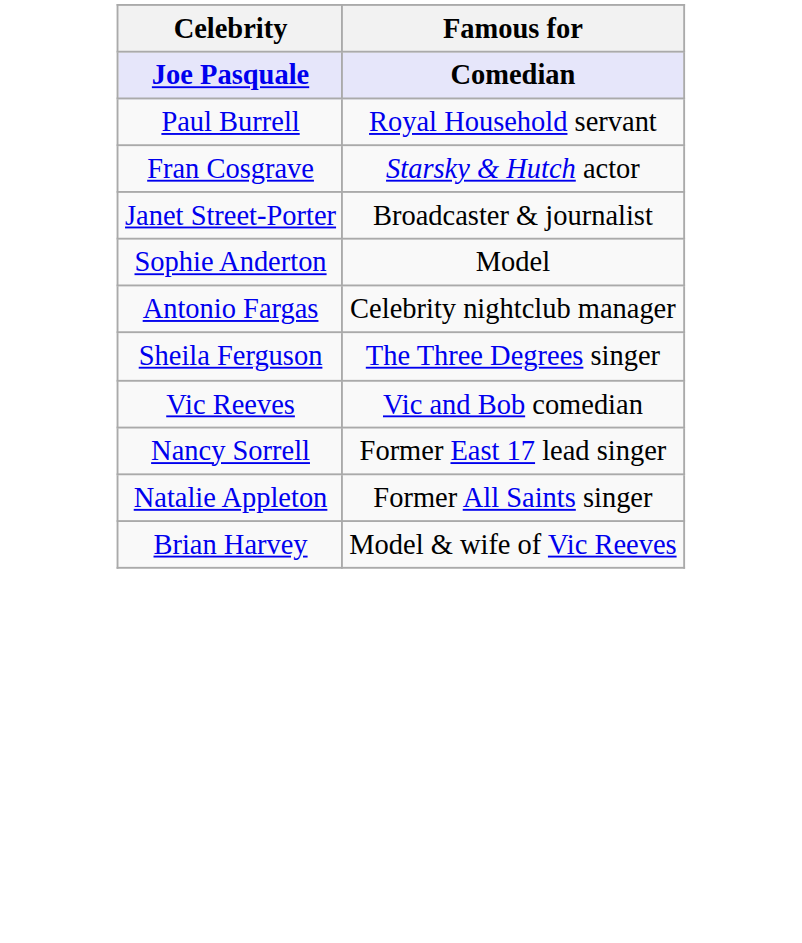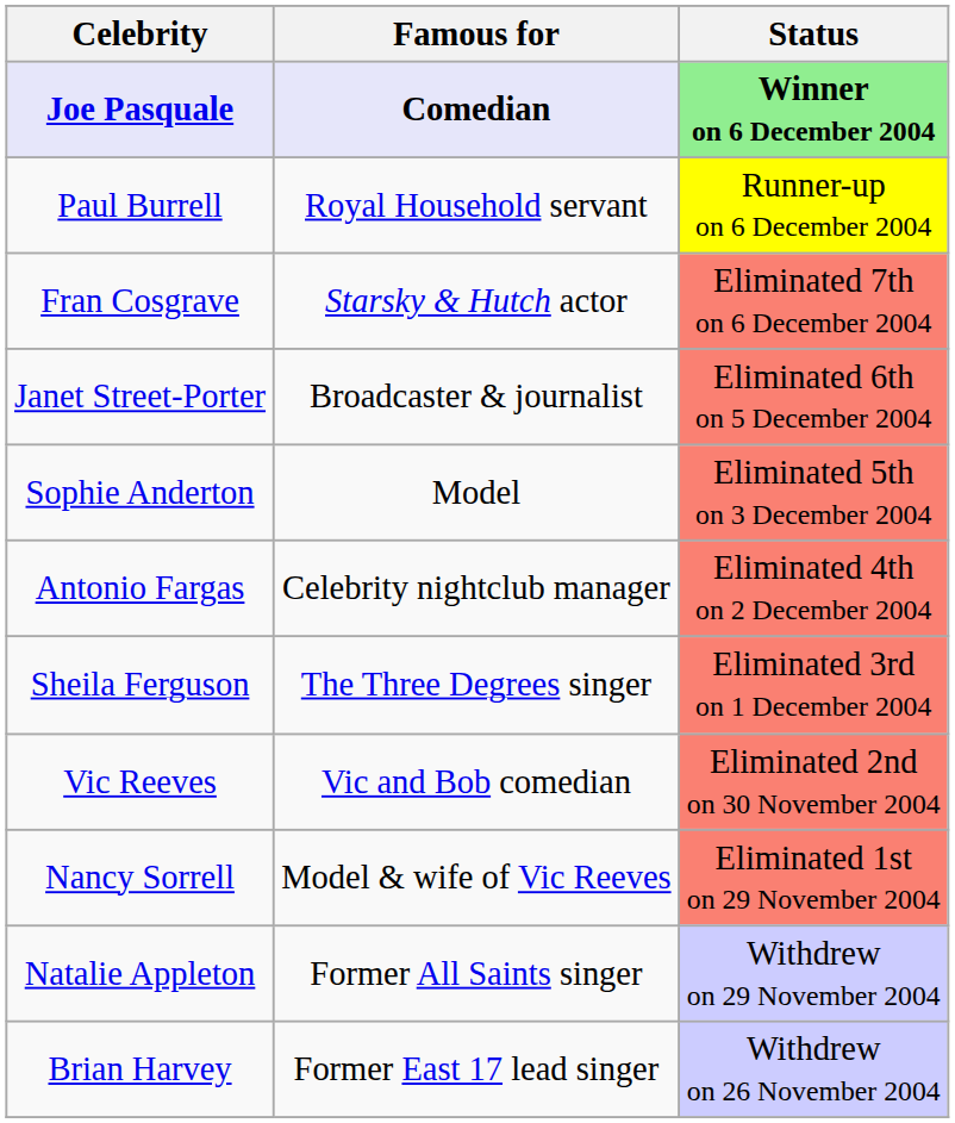 <table class=wikitable sortable" style="text-align: center; white-space:nowrap; margin:auto; font-size:95.2%;">
 <tr>
 <th>Celebrity</th>
 <th>Famous for</th>
+<th>Status</th>
 </tr>
 <tr>
 <td style="background:lavender;"><strong><a href='#'>Joe Pasquale</a></strong></td>
 <td style="background:lavender;"><strong>Comedian</strong></td>
+<td style=background:lightgreen><strong>Winner</strong><br><small><strong>on 6 December 2004</strong></small></td>
 </tr>
 <tr>
 <td><a href='#'>Paul Burrell</a></td>
 <td><a href='#'>Royal Household</a> servant</td>
+<td style="background-color:yellow;" align="center">Runner-up<br><small>on 6 December 2004</small></td>
 </tr>
 <tr>
 <td><a href='#'>Fran Cosgrave</a></td>
 <td><em><a href='#'>Starsky & Hutch</a></em> actor</td>
+<td style="background-color:salmon;" align="center">Eliminated 7th<br><small>on 6 December 2004</small></td>
 </tr>
 <tr>
 <td><a href='#'>Janet Street-Porter</a></td>
 <td>Broadcaster & journalist</td>
+<td style="background-color:salmon;" align="center">Eliminated 6th<br><small>on 5 December 2004</small></td>
 </tr>
 <tr>
 <td><a href='#'>Sophie Anderton</a></td>
 <td>Model</td>
+<td style="background-color:salmon;" align="center">Eliminated 5th<br><small>on 3 December 2004</small></td>
 </tr>
 <tr>
 <td><a href='#'>Antonio Fargas</a></td>
 <td>Celebrity nightclub manager</td>
+<td style="background-color:salmon;" align="center">Eliminated 4th<br><small>on 2 December 2004</small></td>
 </tr>
 <tr>
 <td><a href='#'>Sheila Ferguson</a></td>
 <td><a href='#'>The Three Degrees</a> singer</td>
+<td style="background-color:salmon;" align="center">Eliminated 3rd<br><small>on 1 December 2004</small></td>
 </tr>
 <tr>
 <td><a href='#'>Vic Reeves</a></td>
 <td><a href='#'>Vic and Bob</a> comedian</td>
+<td style="background-color:salmon;" align="center">Eliminated 2nd<br><small>on 30 November 2004</small></td>
 </tr>
 <tr>
 <td><a href='#'>Nancy Sorrell</a></td>
-<td>Former <a href='#'>East 17</a> lead singer</td>
+<td>Model & wife of <a href='#'>Vic Reeves</a></td>
+<td style="background-color:salmon;" align="center">Eliminated 1st<br><small>on 29 November 2004</small></td>
 </tr>
 <tr>
 <td><a href='#'>Natalie Appleton</a></td>
 <td>Former <a href='#'>All Saints</a> singer</td>
+<td style="background-color:#ccf;" align="center">Withdrew<br><small>on 29 November 2004</small></td>
 </tr>
 <tr>
 <td><a href='#'>Brian Harvey</a></td>
-<td>Model & wife of <a href='#'>Vic Reeves</a></td>
+<td>Former <a href='#'>East 17</a> lead singer</td>
+<td style="background-color:#ccf;" align="center">Withdrew<br><small>on 26 November 2004</small></td>
 </tr>
 </table>
